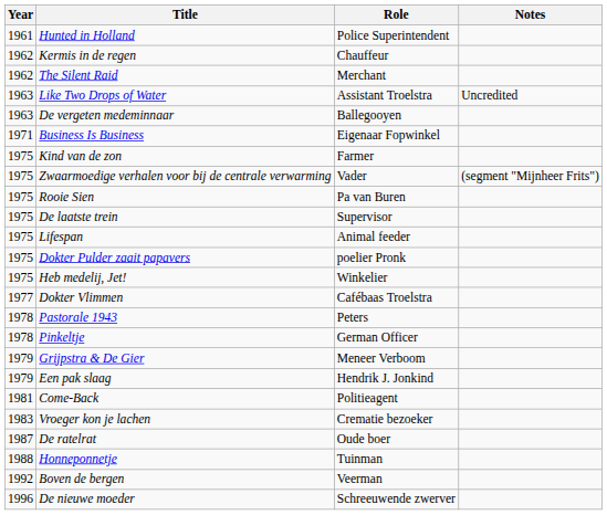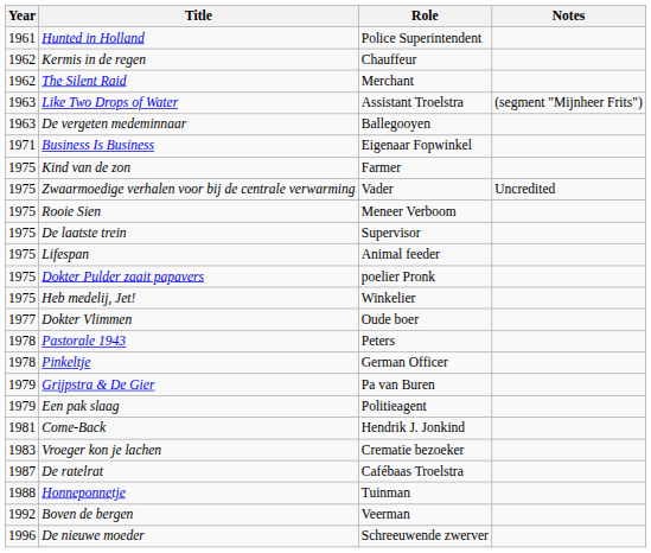 <table class="wikitable">
 <tr>
 <th>Year</th>
 <th>Title</th>
 <th>Role</th>
 <th>Notes</th>
 </tr>
 <tr>
 <td>1961</td>
 <td><em><a href='#'>Hunted in Holland</a></em></td>
 <td>Police Superintendent</td>
 <td></td>
 </tr>
 <tr>
 <td>1962</td>
 <td><em>Kermis in de regen</em></td>
 <td>Chauffeur</td>
 <td></td>
 </tr>
 <tr>
 <td>1962</td>
 <td><em><a href='#'>The Silent Raid</a></em></td>
 <td>Merchant</td>
 <td></td>
 </tr>
 <tr>
 <td>1963</td>
 <td><em><a href='#'>Like Two Drops of Water</a></em></td>
 <td>Assistant Troelstra</td>
-<td>Uncredited</td>
+<td>(segment "Mijnheer Frits")</td>
 </tr>
 <tr>
 <td>1963</td>
 <td><em>De vergeten medeminnaar</em></td>
 <td>Ballegooyen</td>
 <td></td>
 </tr>
 <tr>
 <td>1971</td>
 <td><em><a href='#'>Business Is Business</a></em></td>
 <td>Eigenaar Fopwinkel</td>
 <td></td>
 </tr>
 <tr>
 <td>1975</td>
 <td><em>Kind van de zon</em></td>
 <td>Farmer</td>
 <td></td>
 </tr>
 <tr>
 <td>1975</td>
 <td><em>Zwaarmoedige verhalen voor bij de centrale verwarming</em></td>
 <td>Vader</td>
-<td>(segment "Mijnheer Frits")</td>
+<td>Uncredited</td>
 </tr>
 <tr>
 <td>1975</td>
 <td><em>Rooie Sien</em></td>
-<td>Pa van Buren</td>
+<td>Meneer Verboom</td>
 <td></td>
 </tr>
 <tr>
 <td>1975</td>
 <td><em>De laatste trein</em></td>
 <td>Supervisor</td>
 <td></td>
 </tr>
 <tr>
 <td>1975</td>
 <td><em>Lifespan</em></td>
 <td>Animal feeder</td>
 <td></td>
 </tr>
 <tr>
 <td>1975</td>
 <td><em><a href='#'>Dokter Pulder zaait papavers</a></em></td>
 <td>poelier Pronk</td>
 <td></td>
 </tr>
 <tr>
 <td>1975</td>
 <td><em>Heb medelij, Jet!</em></td>
 <td>Winkelier</td>
 <td></td>
 </tr>
 <tr>
 <td>1977</td>
 <td><em>Dokter Vlimmen</em></td>
-<td>Cafébaas Troelstra</td>
+<td>Oude boer</td>
 <td></td>
 </tr>
 <tr>
 <td>1978</td>
 <td><em><a href='#'>Pastorale 1943</a></em></td>
 <td>Peters</td>
 <td></td>
 </tr>
 <tr>
 <td>1978</td>
 <td><em><a href='#'>Pinkeltje</a></em></td>
 <td>German Officer</td>
 <td></td>
 </tr>
 <tr>
 <td>1979</td>
 <td><em><a href='#'>Grijpstra & De Gier</a></em></td>
-<td>Meneer Verboom</td>
+<td>Pa van Buren</td>
 <td></td>
 </tr>
 <tr>
 <td>1979</td>
 <td><em>Een pak slaag</em></td>
-<td>Hendrik J. Jonkind</td>
+<td>Politieagent</td>
 <td></td>
 </tr>
 <tr>
 <td>1981</td>
 <td><em>Come-Back</em></td>
-<td>Politieagent</td>
+<td>Hendrik J. Jonkind</td>
 <td></td>
 </tr>
 <tr>
 <td>1983</td>
 <td><em>Vroeger kon je lachen</em></td>
 <td>Crematie bezoeker</td>
 <td></td>
 </tr>
 <tr>
 <td>1987</td>
 <td><em>De ratelrat</em></td>
-<td>Oude boer</td>
+<td>Cafébaas Troelstra</td>
 <td></td>
 </tr>
 <tr>
 <td>1988</td>
 <td><em><a href='#'>Honneponnetje</a></em></td>
 <td>Tuinman</td>
 <td></td>
 </tr>
 <tr>
 <td>1992</td>
 <td><em>Boven de bergen</em></td>
 <td>Veerman</td>
 <td></td>
 </tr>
 <tr>
 <td>1996</td>
 <td><em>De nieuwe moeder</em></td>
 <td>Schreeuwende zwerver</td>
 <td></td>
 </tr>
 </table>
